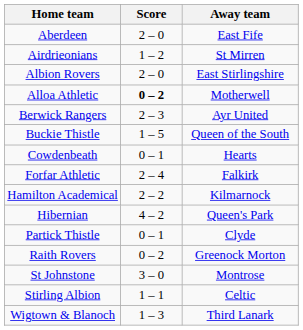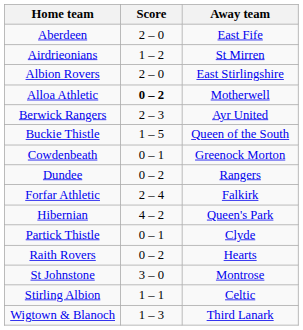 <table class="wikitable" style="text-align: center">
 <tr>
 <th width=140>Home team</th>
 <th width=70>Score</th>
 <th width=140>Away team</th>
 </tr>
 <tr>
 <td><a href='#'>Aberdeen</a></td>
 <td>2 – 0</td>
 <td><a href='#'>East Fife</a></td>
 </tr>
 <tr>
 <td><a href='#'>Airdrieonians</a></td>
 <td>1 – 2</td>
 <td><a href='#'>St Mirren</a></td>
 </tr>
 <tr>
 <td><a href='#'>Albion Rovers</a></td>
 <td>2 – 0</td>
 <td><a href='#'>East Stirlingshire</a></td>
 </tr>
 <tr>
 <td><a href='#'>Alloa Athletic</a></td>
 <td><strong>0 – 2</strong></td>
 <td><a href='#'>Motherwell</a></td>
 </tr>
 <tr>
 <td><a href='#'>Berwick Rangers</a></td>
 <td>2 – 3</td>
 <td><a href='#'>Ayr United</a></td>
 </tr>
 <tr>
 <td><a href='#'>Buckie Thistle</a></td>
 <td>1 – 5</td>
 <td><a href='#'>Queen of the South</a></td>
 </tr>
 <tr>
 <td><a href='#'>Cowdenbeath</a></td>
 <td>0 – 1</td>
-<td><a href='#'>Hearts</a></td>
+<td><a href='#'>Greenock Morton</a></td>
+</tr>
+<tr>
+<td><a href='#'>Dundee</a></td>
+<td>0 – 2</td>
+<td><a href='#'>Rangers</a></td>
 </tr>
 <tr>
 <td><a href='#'>Forfar Athletic</a></td>
 <td>2 – 4</td>
 <td><a href='#'>Falkirk</a></td>
-</tr>
-<tr>
-<td><a href='#'>Hamilton Academical</a></td>
-<td>2 – 2</td>
-<td><a href='#'>Kilmarnock</a></td>
 </tr>
 <tr>
 <td><a href='#'>Hibernian</a></td>
 <td>4 – 2</td>
 <td><a href='#'>Queen's Park</a></td>
 </tr>
 <tr>
 <td><a href='#'>Partick Thistle</a></td>
 <td>0 – 1</td>
 <td><a href='#'>Clyde</a></td>
 </tr>
 <tr>
 <td><a href='#'>Raith Rovers</a></td>
 <td>0 – 2</td>
-<td><a href='#'>Greenock Morton</a></td>
+<td><a href='#'>Hearts</a></td>
 </tr>
 <tr>
 <td><a href='#'>St Johnstone</a></td>
 <td>3 – 0</td>
 <td><a href='#'>Montrose</a></td>
 </tr>
 <tr>
 <td><a href='#'>Stirling Albion</a></td>
 <td>1 – 1</td>
 <td><a href='#'>Celtic</a></td>
 </tr>
 <tr>
 <td><a href='#'>Wigtown & Blanoch</a></td>
 <td>1 – 3</td>
 <td><a href='#'>Third Lanark</a></td>
 </tr>
 </table>
